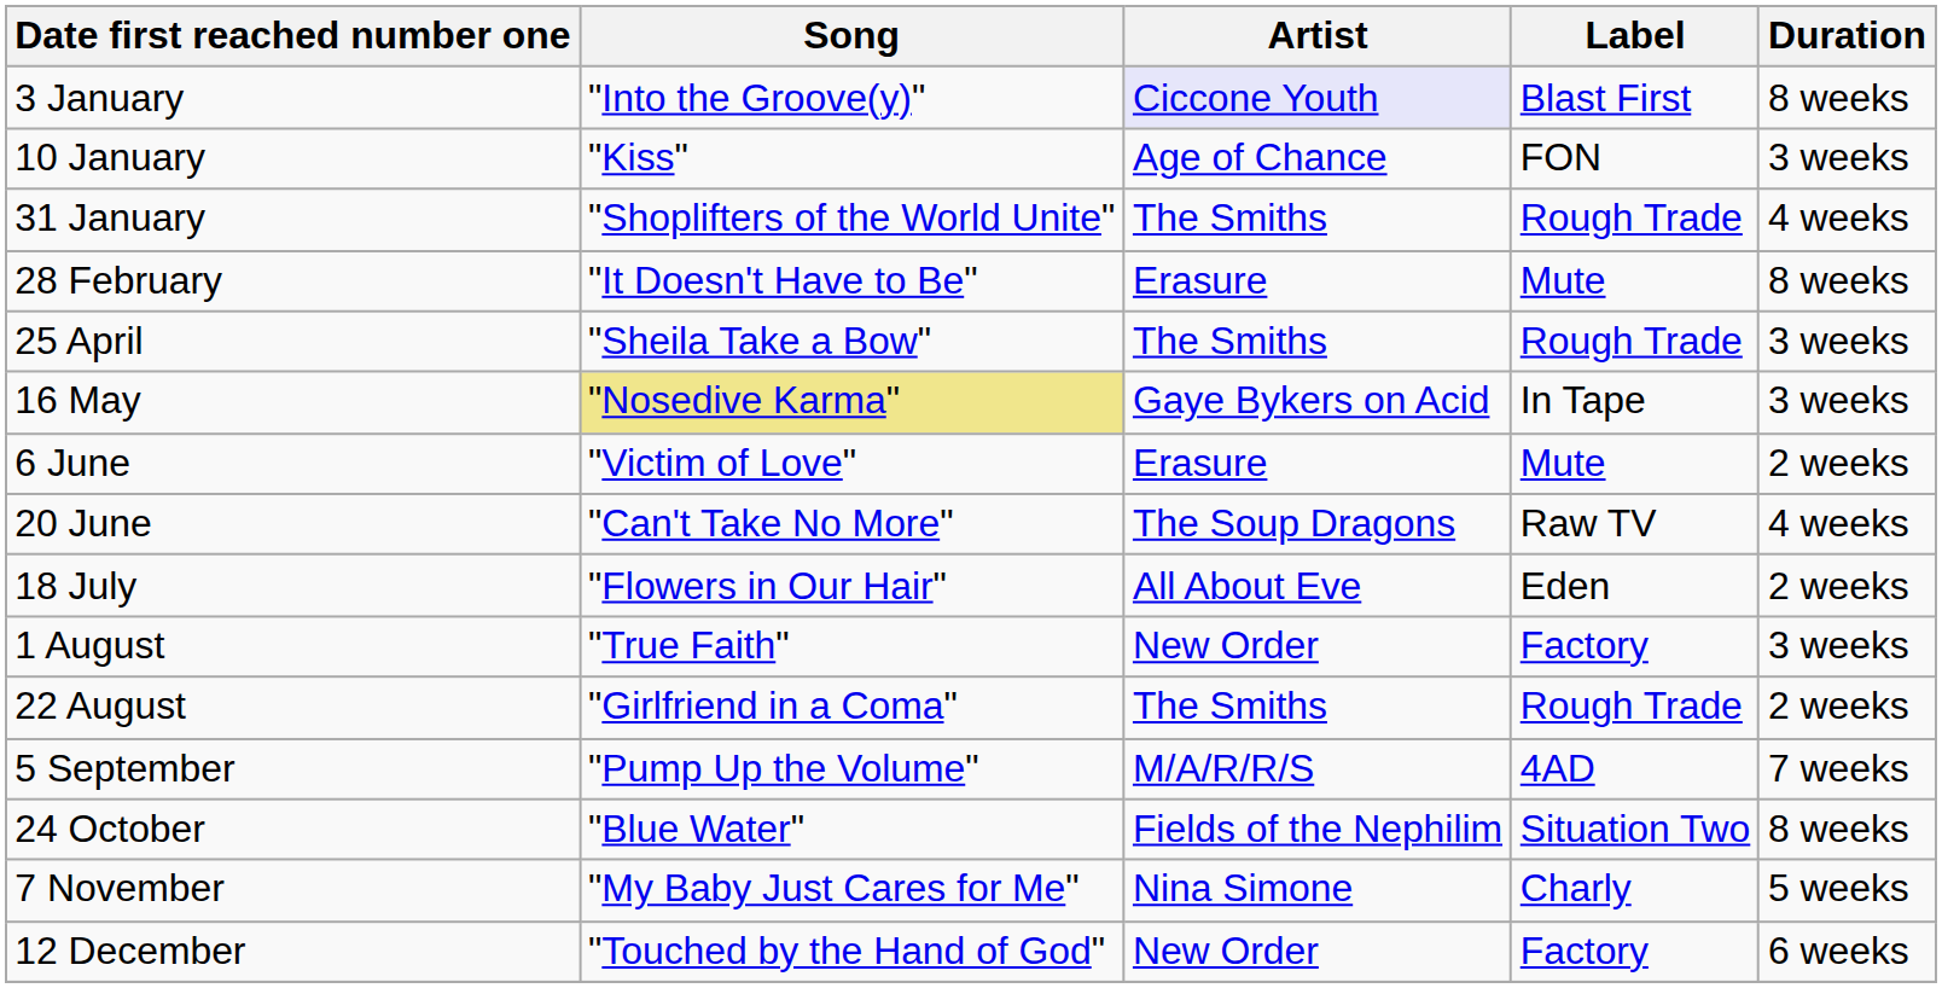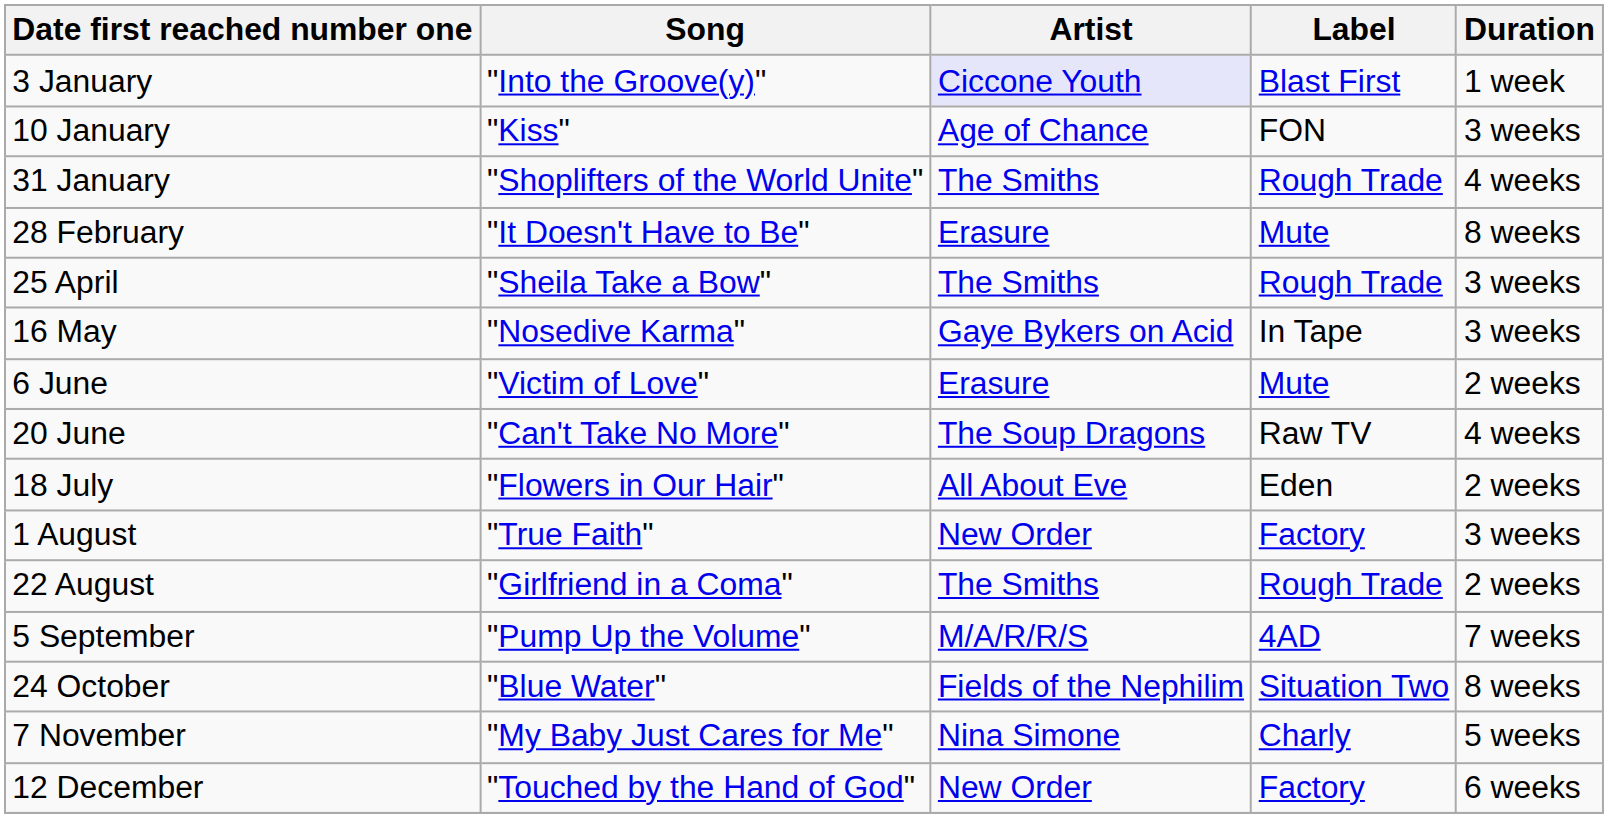 <table class=wikitable>
 <tr>
 <th>Date first reached number one</th>
 <th>Song</th>
 <th>Artist</th>
 <th>Label</th>
 <th>Duration</th>
 </tr>
 <tr>
 <td>3 January</td>
 <td>"<a href='#'>Into the Groove(y)</a>"</td>
 <td style="background: lavender;"><a href='#'>Ciccone Youth</a></td>
 <td><a href='#'>Blast First</a></td>
-<td>8 weeks</td>
+<td>1 week</td>
 </tr>
 <tr>
 <td>10 January</td>
 <td>"<a href='#'>Kiss</a>"</td>
 <td><a href='#'>Age of Chance</a></td>
 <td>FON</td>
 <td>3 weeks</td>
 </tr>
 <tr>
 <td>31 January</td>
 <td>"<a href='#'>Shoplifters of the World Unite</a>"</td>
 <td><a href='#'>The Smiths</a></td>
 <td><a href='#'>Rough Trade</a></td>
 <td>4 weeks</td>
 </tr>
 <tr>
 <td>28 February</td>
 <td>"<a href='#'>It Doesn't Have to Be</a>"</td>
 <td><a href='#'>Erasure</a></td>
 <td><a href='#'>Mute</a></td>
 <td>8 weeks</td>
 </tr>
 <tr>
 <td>25 April</td>
 <td>"<a href='#'>Sheila Take a Bow</a>"</td>
 <td><a href='#'>The Smiths</a></td>
 <td><a href='#'>Rough Trade</a></td>
 <td>3 weeks</td>
 </tr>
 <tr>
 <td>16 May</td>
-<td style="background: khaki;">"<a href='#'>Nosedive Karma</a>"</td>
+<td>"<a href='#'>Nosedive Karma</a>"</td>
 <td><a href='#'>Gaye Bykers on Acid</a></td>
 <td>In Tape</td>
 <td>3 weeks</td>
 </tr>
 <tr>
 <td>6 June</td>
 <td>"<a href='#'>Victim of Love</a>"</td>
 <td><a href='#'>Erasure</a></td>
 <td><a href='#'>Mute</a></td>
 <td>2 weeks</td>
 </tr>
 <tr>
 <td>20 June</td>
 <td>"<a href='#'>Can't Take No More</a>"</td>
 <td><a href='#'>The Soup Dragons</a></td>
 <td>Raw TV</td>
 <td>4 weeks</td>
 </tr>
 <tr>
 <td>18 July</td>
 <td>"<a href='#'>Flowers in Our Hair</a>"</td>
 <td><a href='#'>All About Eve</a></td>
 <td>Eden</td>
 <td>2 weeks</td>
 </tr>
 <tr>
 <td>1 August</td>
 <td>"<a href='#'>True Faith</a>"</td>
 <td><a href='#'>New Order</a></td>
 <td><a href='#'>Factory</a></td>
 <td>3 weeks</td>
 </tr>
 <tr>
 <td>22 August</td>
 <td>"<a href='#'>Girlfriend in a Coma</a>"</td>
 <td><a href='#'>The Smiths</a></td>
 <td><a href='#'>Rough Trade</a></td>
 <td>2 weeks</td>
 </tr>
 <tr>
 <td>5 September</td>
 <td>"<a href='#'>Pump Up the Volume</a>"</td>
 <td><a href='#'>M/A/R/R/S</a></td>
 <td><a href='#'>4AD</a></td>
 <td>7 weeks</td>
 </tr>
 <tr>
 <td>24 October</td>
 <td>"<a href='#'>Blue Water</a>"</td>
 <td><a href='#'>Fields of the Nephilim</a></td>
 <td><a href='#'>Situation Two</a></td>
 <td>8 weeks</td>
 </tr>
 <tr>
 <td>7 November</td>
 <td>"<a href='#'>My Baby Just Cares for Me</a>"</td>
 <td><a href='#'>Nina Simone</a></td>
 <td><a href='#'>Charly</a></td>
 <td>5 weeks</td>
 </tr>
 <tr>
 <td>12 December</td>
 <td>"<a href='#'>Touched by the Hand of God</a>"</td>
 <td><a href='#'>New Order</a></td>
 <td><a href='#'>Factory</a></td>
 <td>6 weeks</td>
 </tr>
 <tr>
 </tr>
 </table>
